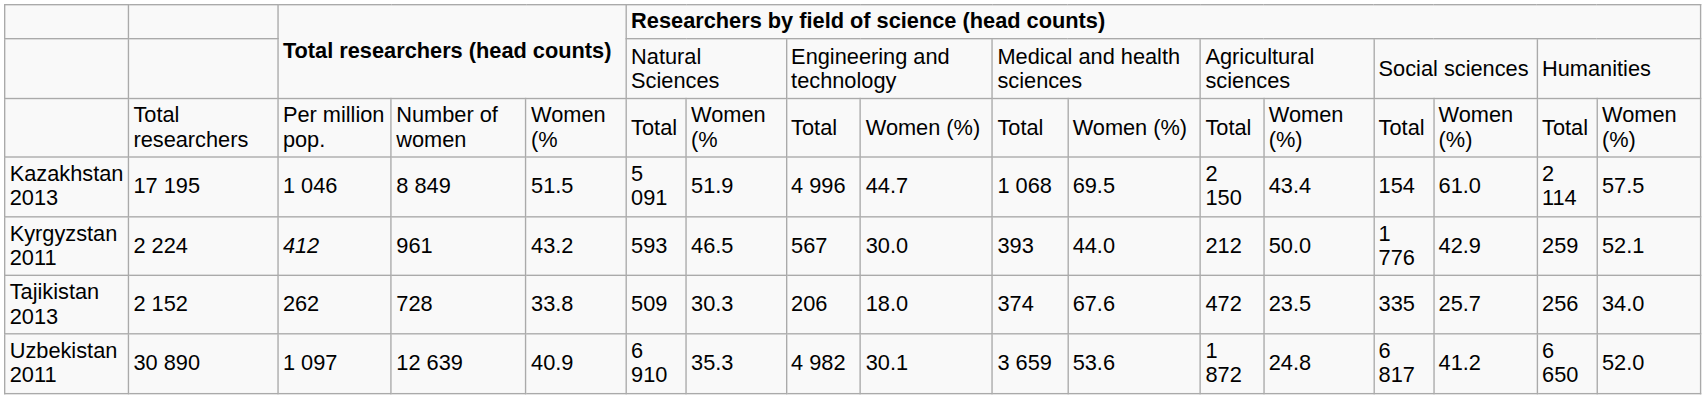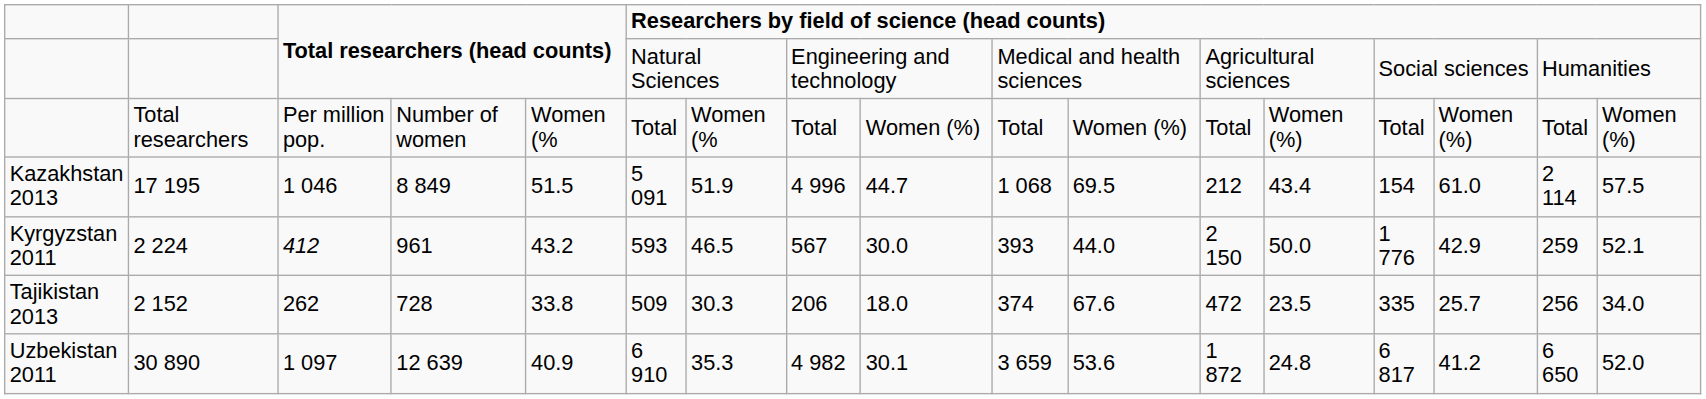 <table class="wikitable">
 <tr>
 <td></td>
 <td></td>
 <td colspan="3" rowspan="2"><strong>Total researchers (head counts)</strong></td>
 <td colspan="12"><strong>Researchers by field of science (head counts)</strong></td>
 </tr>
 <tr>
 <td></td>
 <td></td>
 <td colspan="2">Natural Sciences</td>
 <td colspan="2">Engineering and technology</td>
 <td colspan="2">Medical and health sciences</td>
 <td colspan="2">Agricultural sciences</td>
 <td colspan="2">Social sciences</td>
 <td colspan="2">Humanities</td>
 </tr>
 <tr>
 <td></td>
 <td>Total researchers</td>
 <td>Per million pop.</td>
 <td>Number of women</td>
 <td>Women (%</td>
 <td>Total</td>
 <td>Women (%</td>
 <td>Total</td>
 <td>Women (%)</td>
 <td>Total</td>
 <td>Women (%)</td>
 <td>Total</td>
 <td>Women (%)</td>
 <td>Total</td>
 <td>Women (%)</td>
 <td>Total</td>
 <td>Women (%)</td>
 </tr>
 <tr>
 <td>Kazakhstan<br>2013</td>
 <td>17 195</td>
 <td>1 046</td>
 <td>8 849</td>
 <td>51.5</td>
 <td>5 091</td>
 <td>51.9</td>
 <td>4 996</td>
 <td>44.7</td>
 <td>1 068</td>
 <td>69.5</td>
-<td>2 150</td>
+<td>212</td>
 <td>43.4</td>
 <td>154</td>
 <td>61.0</td>
 <td>2 114</td>
 <td>57.5</td>
 </tr>
 <tr>
 <td>Kyrgyzstan<br>2011</td>
 <td>2 224</td>
 <td><em>412</em></td>
 <td>961</td>
 <td>43.2</td>
 <td>593</td>
 <td>46.5</td>
 <td>567</td>
 <td>30.0</td>
 <td>393</td>
 <td>44.0</td>
-<td>212</td>
+<td>2 150</td>
 <td>50.0</td>
 <td>1 776</td>
 <td>42.9</td>
 <td>259</td>
 <td>52.1</td>
 </tr>
 <tr>
 <td>Tajikistan<br>2013</td>
 <td>2 152</td>
 <td>262</td>
 <td>728</td>
 <td>33.8</td>
 <td>509</td>
 <td>30.3</td>
 <td>206</td>
 <td>18.0</td>
 <td>374</td>
 <td>67.6</td>
 <td>472</td>
 <td>23.5</td>
 <td>335</td>
 <td>25.7</td>
 <td>256</td>
 <td>34.0</td>
 </tr>
 <tr>
 <td>Uzbekistan<br>2011</td>
 <td>30 890</td>
 <td>1 097</td>
 <td>12 639</td>
 <td>40.9</td>
 <td>6 910</td>
 <td>35.3</td>
 <td>4 982</td>
 <td>30.1</td>
 <td>3 659</td>
 <td>53.6</td>
 <td>1 872</td>
 <td>24.8</td>
 <td>6 817</td>
 <td>41.2</td>
 <td>6 650</td>
 <td>52.0</td>
 </tr>
 </table>
